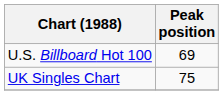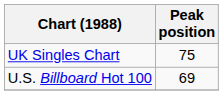 <table class="wikitable">
 <tr>
 <th>Chart (1988)</th>
 <th>Peak<br>position</th>
 </tr>
 <tr>
+<td><a href='#'>UK Singles Chart</a></td>
+<td align="center">75</td>
+</tr>
+<tr>
 <td>U.S. <a href='#'><em>Billboard</em> Hot 100</a></td>
 <td align="center">69</td>
 </tr>
 <tr>
-<td><a href='#'>UK Singles Chart</a></td>
-<td align="center">75</td>
-</tr>
-<tr>
 </tr>
 </table>
